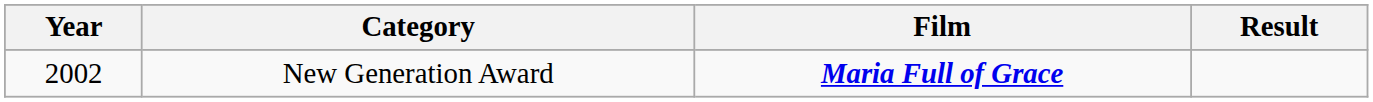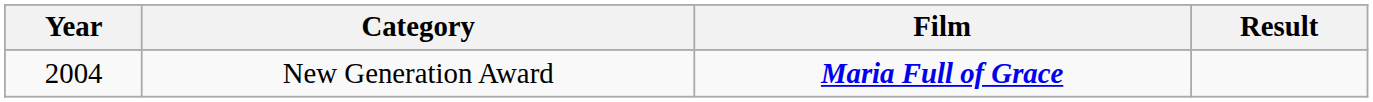 <table class="wikitable" width=60%>
 <tr>
 <th>Year</th>
 <th>Category</th>
 <th>Film</th>
 <th>Result</th>
 </tr>
 <tr>
-<td style="text-align:center;">2002</td>
+<td style="text-align:center;">2004</td>
 <td style="text-align:center;">New Generation Award</td>
 <td style="text-align:center;"><strong><em><a href='#'>Maria Full of Grace</a></em></strong></td>
 <td></td>
 </tr>
 </table>
